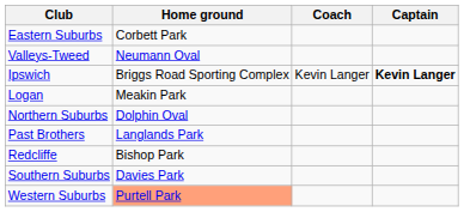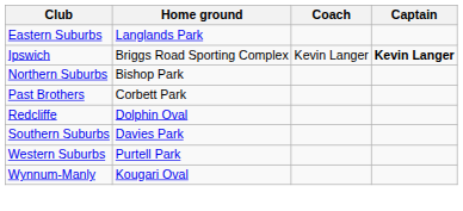 <table class="wikitable sortable">
 <tr>
 <th>Club</th>
 <th>Home ground</th>
 <th>Coach</th>
 <th>Captain</th>
 </tr>
 <tr>
 <td> <a href='#'>Eastern Suburbs</a></td>
-<td>Corbett Park</td>
-<td></td>
-<td></td>
-</tr>
-<tr>
-<td> <a href='#'>Valleys-Tweed</a></td>
-<td><a href='#'>Neumann Oval</a></td>
+<td><a href='#'>Langlands Park</a></td>
 <td></td>
 <td></td>
 </tr>
 <tr>
 <td> <a href='#'>Ipswich</a></td>
 <td>Briggs Road Sporting Complex</td>
 <td>Kevin Langer</td>
 <td><strong>Kevin Langer</strong></td>
 </tr>
 <tr>
-<td> <a href='#'>Logan</a></td>
-<td>Meakin Park</td>
-<td></td>
-<td></td>
-</tr>
-<tr>
 <td> <a href='#'>Northern Suburbs</a></td>
-<td><a href='#'>Dolphin Oval</a></td>
+<td>Bishop Park</td>
 <td></td>
 <td></td>
 </tr>
 <tr>
 <td> <a href='#'>Past Brothers</a></td>
-<td><a href='#'>Langlands Park</a></td>
+<td>Corbett Park</td>
 <td></td>
 <td></td>
 </tr>
 <tr>
 <td> <a href='#'>Redcliffe</a></td>
-<td>Bishop Park</td>
+<td><a href='#'>Dolphin Oval</a></td>
 <td></td>
 <td></td>
 </tr>
 <tr>
 <td> <a href='#'>Southern Suburbs</a></td>
 <td><a href='#'>Davies Park</a></td>
 <td></td>
 <td></td>
 </tr>
 <tr>
 <td> <a href='#'>Western Suburbs</a></td>
-<td style="background: lightsalmon;"><a href='#'>Purtell Park</a></td>
+<td><a href='#'>Purtell Park</a></td>
+<td></td>
+<td></td>
+</tr>
+<tr>
+<td> <a href='#'>Wynnum-Manly</a></td>
+<td><a href='#'>Kougari Oval</a></td>
 <td></td>
 <td></td>
 </tr>
 </table>
